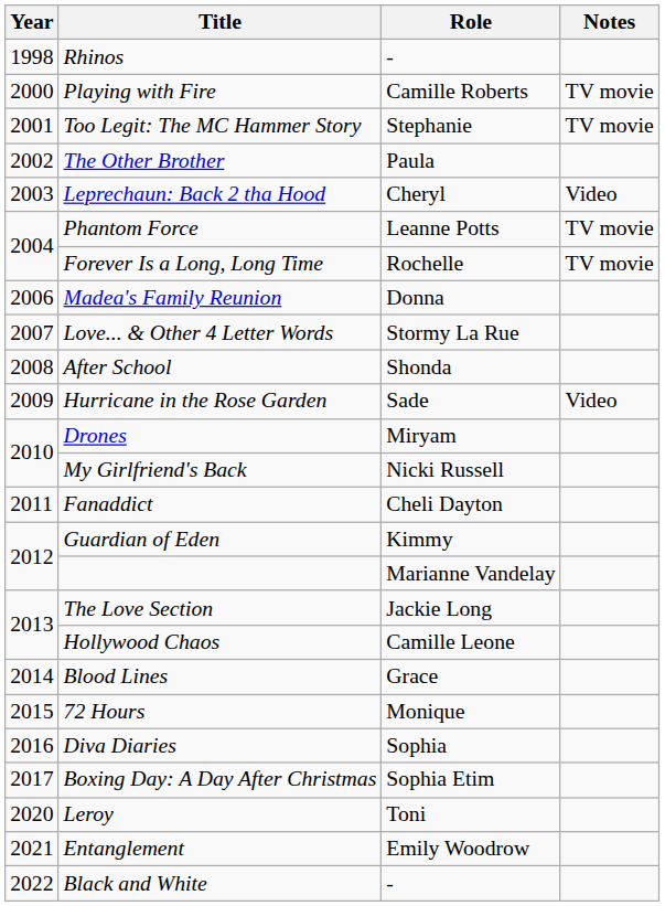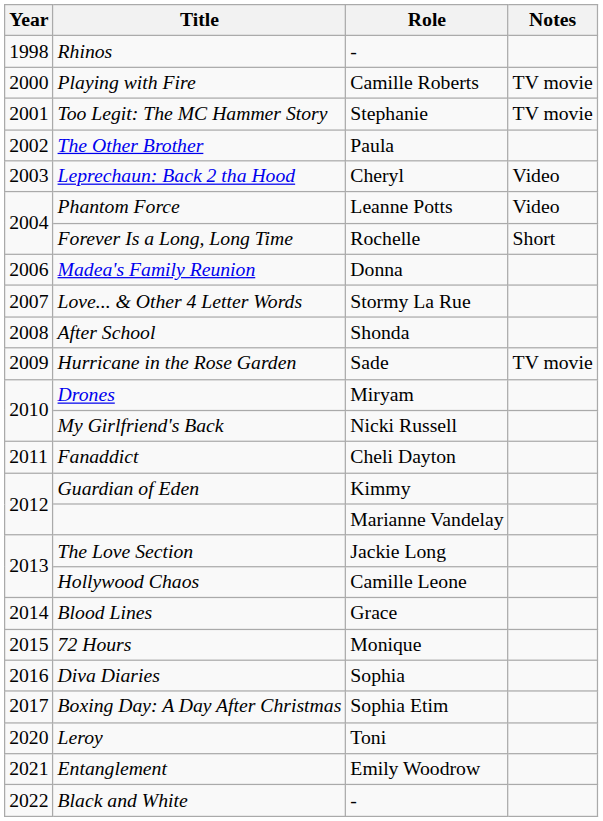 <table class="wikitable sortable">
 <tr>
 <th>Year</th>
 <th>Title</th>
 <th>Role</th>
 <th>Notes</th>
 </tr>
 <tr>
 <td>1998</td>
 <td><em>Rhinos</em></td>
 <td>-</td>
 <td></td>
 </tr>
 <tr>
 <td>2000</td>
 <td><em>Playing with Fire</em></td>
 <td>Camille Roberts</td>
 <td>TV movie</td>
 </tr>
 <tr>
 <td>2001</td>
 <td><em>Too Legit: The MC Hammer Story</em></td>
 <td>Stephanie</td>
 <td>TV movie</td>
 </tr>
 <tr>
 <td>2002</td>
 <td><em><a href='#'>The Other Brother</a></em></td>
 <td>Paula</td>
 <td></td>
 </tr>
 <tr>
 <td>2003</td>
 <td><em><a href='#'>Leprechaun: Back 2 tha Hood</a></em></td>
 <td>Cheryl</td>
 <td>Video</td>
 </tr>
 <tr>
 <td rowspan=2>2004</td>
 <td><em>Phantom Force</em></td>
 <td>Leanne Potts</td>
-<td>TV movie</td>
+<td>Video</td>
 </tr>
 <tr>
 <td><em>Forever Is a Long, Long Time</em></td>
 <td>Rochelle</td>
-<td>TV movie</td>
+<td>Short</td>
 </tr>
 <tr>
 <td>2006</td>
 <td><em><a href='#'>Madea's Family Reunion</a></em></td>
 <td>Donna</td>
 <td></td>
 </tr>
 <tr>
 <td>2007</td>
 <td><em>Love... & Other 4 Letter Words</em></td>
 <td>Stormy La Rue</td>
 <td></td>
 </tr>
 <tr>
 <td>2008</td>
 <td><em>After School</em></td>
 <td>Shonda</td>
 <td></td>
 </tr>
 <tr>
 <td>2009</td>
 <td><em>Hurricane in the Rose Garden</em></td>
 <td>Sade</td>
-<td>Video</td>
+<td>TV movie</td>
 </tr>
 <tr>
 <td rowspan=2>2010</td>
 <td><em><a href='#'>Drones</a></em></td>
 <td>Miryam</td>
 <td></td>
 </tr>
 <tr>
 <td><em>My Girlfriend's Back</em></td>
 <td>Nicki Russell</td>
 <td></td>
 </tr>
 <tr>
 <td>2011</td>
 <td><em>Fanaddict</em></td>
 <td>Cheli Dayton</td>
 <td></td>
 </tr>
 <tr>
 <td rowspan=2>2012</td>
 <td><em>Guardian of Eden</em></td>
 <td>Kimmy</td>
 <td></td>
 </tr>
 <tr>
 <td><em></em></td>
 <td>Marianne Vandelay</td>
 <td></td>
 </tr>
 <tr>
 <td rowspan=2>2013</td>
 <td><em>The Love Section</em></td>
 <td>Jackie Long</td>
 <td></td>
 </tr>
 <tr>
 <td><em>Hollywood Chaos</em></td>
 <td>Camille Leone</td>
 <td></td>
 </tr>
 <tr>
 <td>2014</td>
 <td><em>Blood Lines</em></td>
 <td>Grace</td>
 <td></td>
 </tr>
 <tr>
 <td>2015</td>
 <td><em>72 Hours</em></td>
 <td>Monique</td>
 <td></td>
 </tr>
 <tr>
 <td>2016</td>
 <td><em>Diva Diaries</em></td>
 <td>Sophia</td>
 <td></td>
 </tr>
 <tr>
 <td>2017</td>
 <td><em>Boxing Day: A Day After Christmas</em></td>
 <td>Sophia Etim</td>
 <td></td>
 </tr>
 <tr>
 <td>2020</td>
 <td><em>Leroy</em></td>
 <td>Toni</td>
 <td></td>
 </tr>
 <tr>
 <td>2021</td>
 <td><em>Entanglement</em></td>
 <td>Emily Woodrow</td>
 <td></td>
 </tr>
 <tr>
 <td>2022</td>
 <td><em>Black and White</em></td>
 <td>-</td>
 <td></td>
 </tr>
 </table>
